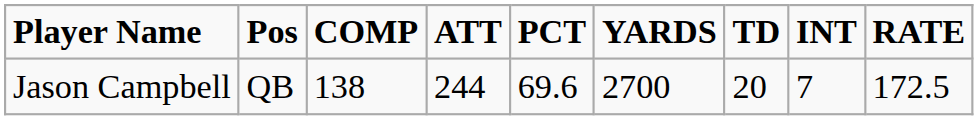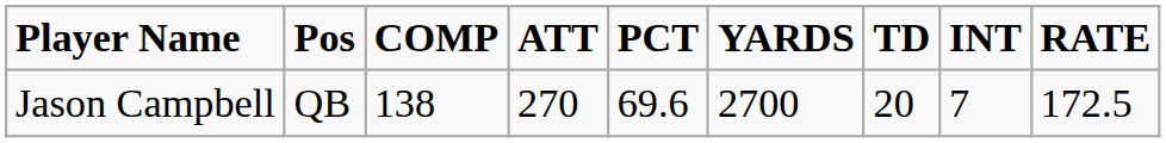 <table class="wikitable sortable">
 <tr>
 <td><strong>Player Name</strong></td>
 <td><strong>Pos</strong></td>
 <td><strong>COMP</strong></td>
 <td><strong>ATT</strong></td>
 <td><strong>PCT</strong></td>
 <td><strong>YARDS</strong></td>
 <td><strong>TD</strong></td>
 <td><strong>INT</strong></td>
 <td><strong>RATE</strong></td>
 </tr>
 <tr>
 <td>Jason Campbell</td>
 <td>QB</td>
 <td>138</td>
-<td>244</td>
+<td>270</td>
 <td>69.6</td>
 <td>2700</td>
 <td>20</td>
 <td>7</td>
 <td>172.5</td>
 </tr>
 </table>
